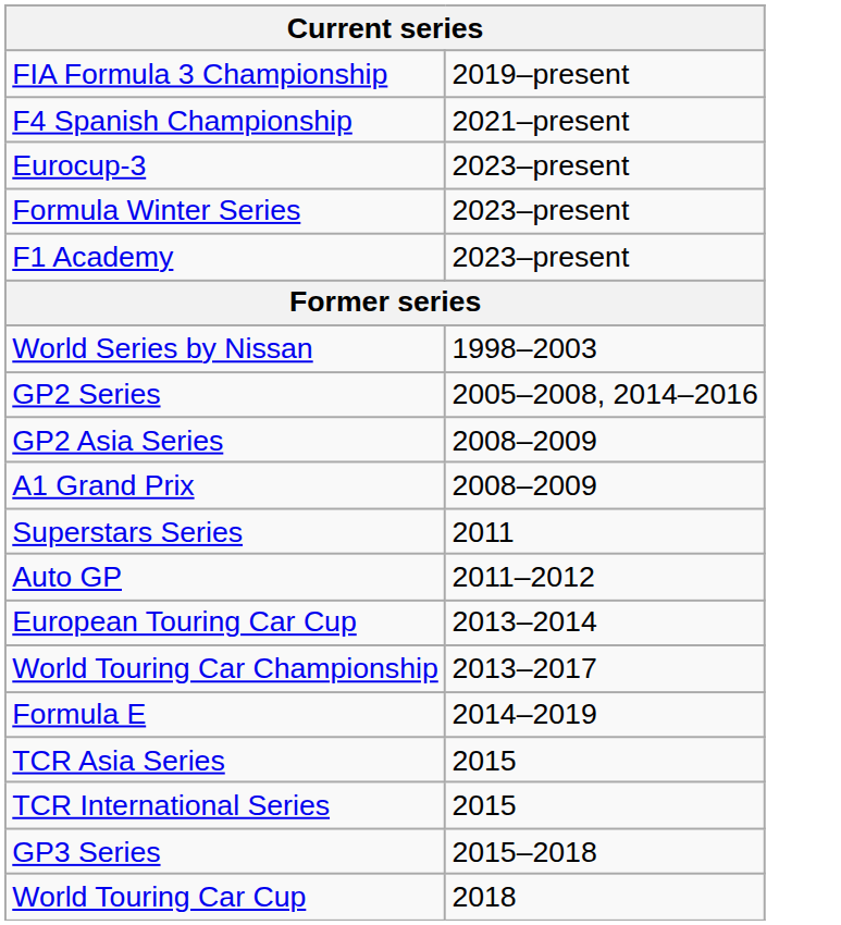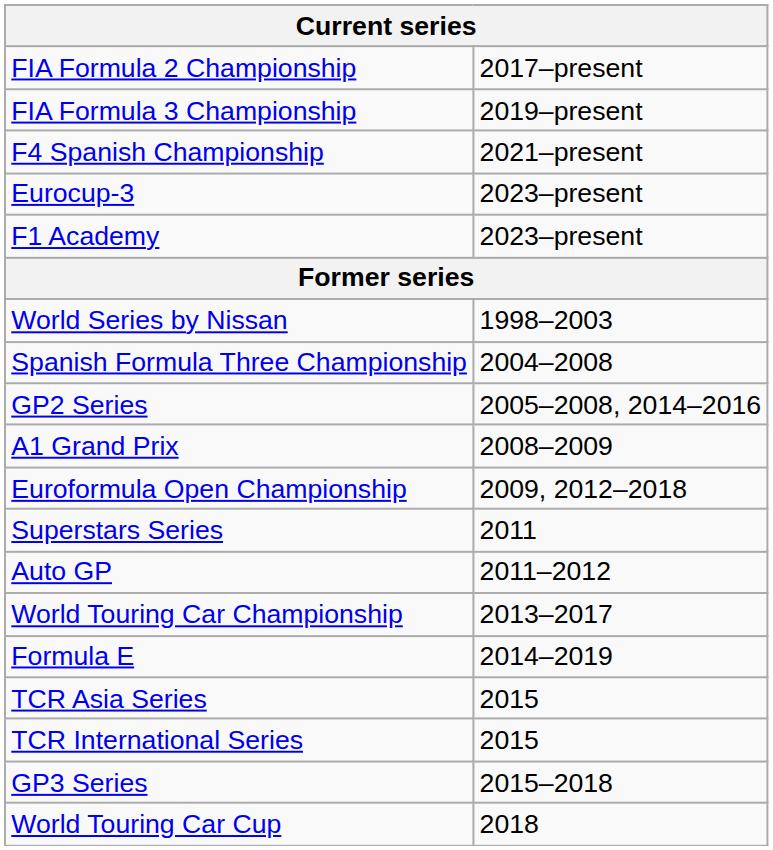 <table class="wikitable" style="font-size:85%;">
 <tr>
 <th colspan=2>Current series</th>
+</tr>
+<tr>
+<td><a href='#'>FIA Formula 2 Championship</a></td>
+<td>2017–present</td>
 </tr>
 <tr>
 <td><a href='#'>FIA Formula 3 Championship</a></td>
 <td>2019–present</td>
 </tr>
 <tr>
 <td><a href='#'>F4 Spanish Championship</a></td>
 <td>2021–present</td>
 </tr>
 <tr>
 <td><a href='#'>Eurocup-3</a></td>
 <td>2023–present</td>
 </tr>
 <tr>
-<td><a href='#'>Formula Winter Series</a></td>
-<td>2023–present</td>
-</tr>
-<tr>
 <td><a href='#'>F1 Academy</a></td>
 <td>2023–present</td>
 </tr>
 <tr>
 <th colspan=2>Former series</th>
 </tr>
 <tr>
 <td><a href='#'>World Series by Nissan</a></td>
 <td>1998–2003</td>
 </tr>
 <tr>
+<td><a href='#'>Spanish Formula Three Championship</a></td>
+<td>2004–2008</td>
+</tr>
+<tr>
 <td><a href='#'>GP2 Series</a></td>
 <td>2005–2008, 2014–2016</td>
 </tr>
 <tr>
-<td><a href='#'>GP2 Asia Series</a></td>
+<td><a href='#'>A1 Grand Prix</a></td>
 <td>2008–2009</td>
 </tr>
 <tr>
-<td><a href='#'>A1 Grand Prix</a></td>
-<td>2008–2009</td>
+<td><a href='#'>Euroformula Open Championship</a></td>
+<td>2009, 2012–2018</td>
 </tr>
 <tr>
 <td><a href='#'>Superstars Series</a></td>
 <td>2011</td>
 </tr>
 <tr>
 <td><a href='#'>Auto GP</a></td>
 <td>2011–2012</td>
-</tr>
-<tr>
-<td><a href='#'>European Touring Car Cup</a></td>
-<td>2013–2014</td>
 </tr>
 <tr>
 <td><a href='#'>World Touring Car Championship</a></td>
 <td>2013–2017</td>
 </tr>
 <tr>
 <td><a href='#'>Formula E</a></td>
 <td>2014–2019</td>
 </tr>
 <tr>
 <td><a href='#'>TCR Asia Series</a></td>
 <td>2015</td>
 </tr>
 <tr>
 <td><a href='#'>TCR International Series</a></td>
 <td>2015</td>
 </tr>
 <tr>
 <td><a href='#'>GP3 Series</a></td>
 <td>2015–2018</td>
 </tr>
 <tr>
 <td><a href='#'>World Touring Car Cup</a></td>
 <td>2018</td>
 </tr>
 </table>
